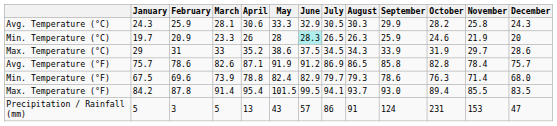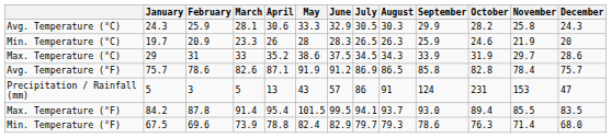 <table class="wikitable" id="weather_table">
 <tr>
 <th></th>
 <th>January</th>
 <th>February</th>
 <th>March</th>
 <th>April</th>
 <th>May</th>
 <th>June</th>
 <th>July</th>
 <th>August</th>
 <th>September</th>
 <th>October</th>
 <th>November</th>
 <th>December</th>
 </tr>
 <tr>
 <td>Avg. Temperature (°C)</td>
 <td>24.3</td>
 <td>25.9</td>
 <td>28.1</td>
 <td>30.6</td>
 <td>33.3</td>
 <td>32.9</td>
 <td>30.5</td>
 <td>30.3</td>
 <td>29.9</td>
 <td>28.2</td>
 <td>25.8</td>
 <td>24.3</td>
 </tr>
 <tr>
 <td>Min. Temperature (°C)</td>
 <td>19.7</td>
 <td>20.9</td>
 <td>23.3</td>
 <td>26</td>
 <td>28</td>
-<td style="background: paleturquoise;">28.3</td>
+<td>28.3</td>
 <td>26.5</td>
 <td>26.3</td>
 <td>25.9</td>
 <td>24.6</td>
 <td>21.9</td>
 <td>20</td>
 </tr>
 <tr>
 <td>Max. Temperature (°C)</td>
 <td>29</td>
 <td>31</td>
 <td>33</td>
 <td>35.2</td>
 <td>38.6</td>
 <td>37.5</td>
 <td>34.5</td>
 <td>34.3</td>
 <td>33.9</td>
 <td>31.9</td>
 <td>29.7</td>
 <td>28.6</td>
 </tr>
 <tr>
 <td>Avg. Temperature (°F)</td>
 <td>75.7</td>
 <td>78.6</td>
 <td>82.6</td>
 <td>87.1</td>
 <td>91.9</td>
 <td>91.2</td>
 <td>86.9</td>
 <td>86.5</td>
 <td>85.8</td>
 <td>82.8</td>
 <td>78.4</td>
 <td>75.7</td>
 </tr>
 <tr>
-<td>Min. Temperature (°F)</td>
-<td>67.5</td>
-<td>69.6</td>
-<td>73.9</td>
-<td>78.8</td>
-<td>82.4</td>
-<td>82.9</td>
-<td>79.7</td>
-<td>79.3</td>
-<td>78.6</td>
-<td>76.3</td>
-<td>71.4</td>
-<td>68.0</td>
+<td>Precipitation / Rainfall (mm)</td>
+<td>5</td>
+<td>3</td>
+<td>5</td>
+<td>13</td>
+<td>43</td>
+<td>57</td>
+<td>86</td>
+<td>91</td>
+<td>124</td>
+<td>231</td>
+<td>153</td>
+<td>47</td>
 </tr>
 <tr>
 <td>Max. Temperature (°F)</td>
 <td>84.2</td>
 <td>87.8</td>
 <td>91.4</td>
 <td>95.4</td>
 <td>101.5</td>
 <td>99.5</td>
 <td>94.1</td>
 <td>93.7</td>
 <td>93.0</td>
 <td>89.4</td>
 <td>85.5</td>
 <td>83.5</td>
 </tr>
 <tr>
-<td>Precipitation / Rainfall (mm)</td>
-<td>5</td>
-<td>3</td>
-<td>5</td>
-<td>13</td>
-<td>43</td>
-<td>57</td>
-<td>86</td>
-<td>91</td>
-<td>124</td>
-<td>231</td>
-<td>153</td>
-<td>47</td>
+<td>Min. Temperature (°F)</td>
+<td>67.5</td>
+<td>69.6</td>
+<td>73.9</td>
+<td>78.8</td>
+<td>82.4</td>
+<td>82.9</td>
+<td>79.7</td>
+<td>79.3</td>
+<td>78.6</td>
+<td>76.3</td>
+<td>71.4</td>
+<td>68.0</td>
 </tr>
 </table>
